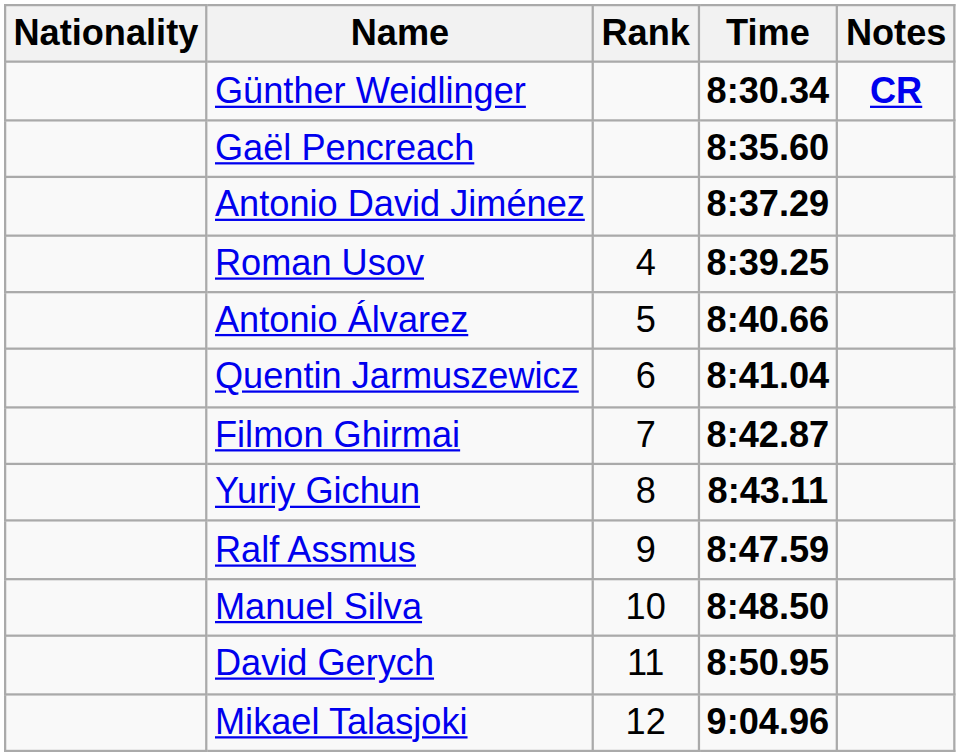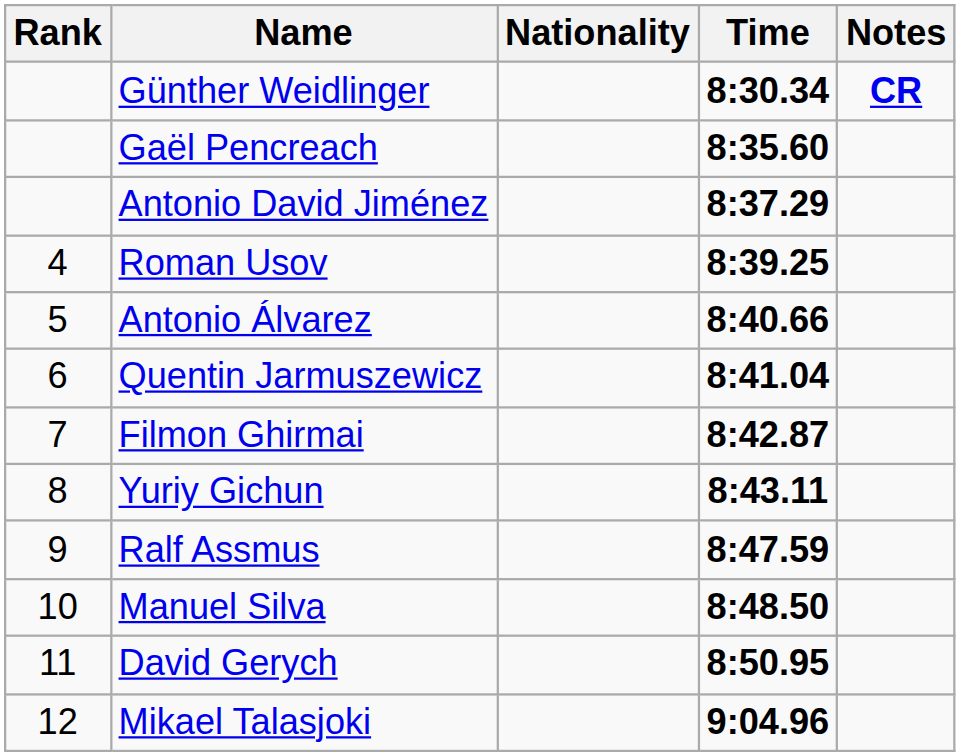 <table class="wikitable sortable" style="text-align:center">
 <tr>
+<th>Rank</th>
+<th>Name</th>
 <th>Nationality</th>
-<th>Name</th>
-<th>Rank</th>
 <th>Time</th>
 <th>Notes</th>
 </tr>
 <tr>
+<td></td>
+<td align=left><a href='#'>Günther Weidlinger</a></td>
 <td align=left></td>
-<td align=left><a href='#'>Günther Weidlinger</a></td>
-<td></td>
 <td><strong>8:30.34</strong></td>
 <td><strong><a href='#'>CR</a></strong></td>
 </tr>
 <tr>
+<td></td>
+<td align=left><a href='#'>Gaël Pencreach</a></td>
 <td align=left></td>
-<td align=left><a href='#'>Gaël Pencreach</a></td>
-<td></td>
 <td><strong>8:35.60</strong></td>
 <td></td>
 </tr>
 <tr>
+<td></td>
+<td align=left><a href='#'>Antonio David Jiménez</a></td>
 <td align=left></td>
-<td align=left><a href='#'>Antonio David Jiménez</a></td>
-<td></td>
 <td><strong>8:37.29</strong></td>
 <td></td>
 </tr>
 <tr>
+<td>4</td>
+<td align=left><a href='#'>Roman Usov</a></td>
 <td align=left></td>
-<td align=left><a href='#'>Roman Usov</a></td>
-<td>4</td>
 <td><strong>8:39.25</strong></td>
 <td></td>
 </tr>
 <tr>
+<td>5</td>
+<td align=left><a href='#'>Antonio Álvarez</a></td>
 <td align=left></td>
-<td align=left><a href='#'>Antonio Álvarez</a></td>
-<td>5</td>
 <td><strong>8:40.66</strong></td>
 <td></td>
 </tr>
 <tr>
+<td>6</td>
+<td align=left><a href='#'>Quentin Jarmuszewicz</a></td>
 <td align=left></td>
-<td align=left><a href='#'>Quentin Jarmuszewicz</a></td>
-<td>6</td>
 <td><strong>8:41.04</strong></td>
 <td></td>
 </tr>
 <tr>
+<td>7</td>
+<td align=left><a href='#'>Filmon Ghirmai</a></td>
 <td align=left></td>
-<td align=left><a href='#'>Filmon Ghirmai</a></td>
-<td>7</td>
 <td><strong>8:42.87</strong></td>
 <td></td>
 </tr>
 <tr>
+<td>8</td>
+<td align=left><a href='#'>Yuriy Gichun</a></td>
 <td align=left></td>
-<td align=left><a href='#'>Yuriy Gichun</a></td>
-<td>8</td>
 <td><strong>8:43.11</strong></td>
 <td></td>
 </tr>
 <tr>
+<td>9</td>
+<td align=left><a href='#'>Ralf Assmus</a></td>
 <td align=left></td>
-<td align=left><a href='#'>Ralf Assmus</a></td>
-<td>9</td>
 <td><strong>8:47.59</strong></td>
 <td></td>
 </tr>
 <tr>
+<td>10</td>
+<td align=left><a href='#'>Manuel Silva</a></td>
 <td align=left></td>
-<td align=left><a href='#'>Manuel Silva</a></td>
-<td>10</td>
 <td><strong>8:48.50</strong></td>
 <td></td>
 </tr>
 <tr>
+<td>11</td>
+<td align=left><a href='#'>David Gerych</a></td>
 <td align=left></td>
-<td align=left><a href='#'>David Gerych</a></td>
-<td>11</td>
 <td><strong>8:50.95</strong></td>
 <td></td>
 </tr>
 <tr>
+<td>12</td>
+<td align=left><a href='#'>Mikael Talasjoki</a></td>
 <td align=left></td>
-<td align=left><a href='#'>Mikael Talasjoki</a></td>
-<td>12</td>
 <td><strong>9:04.96</strong></td>
 <td></td>
 </tr>
 </table>
